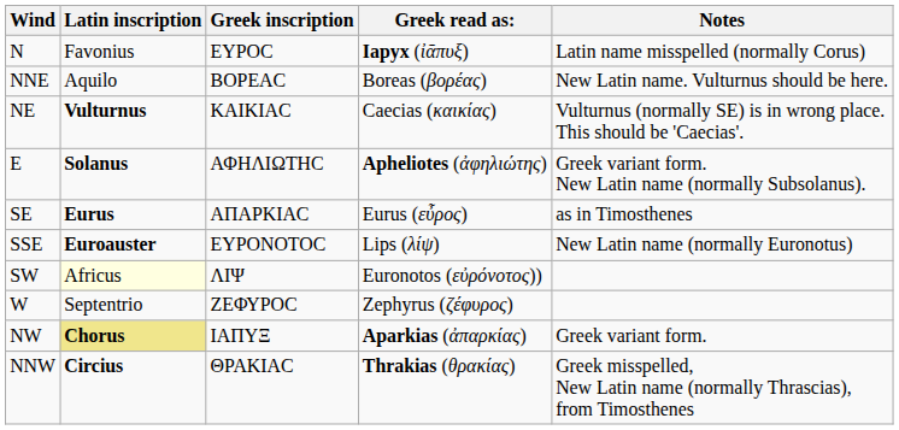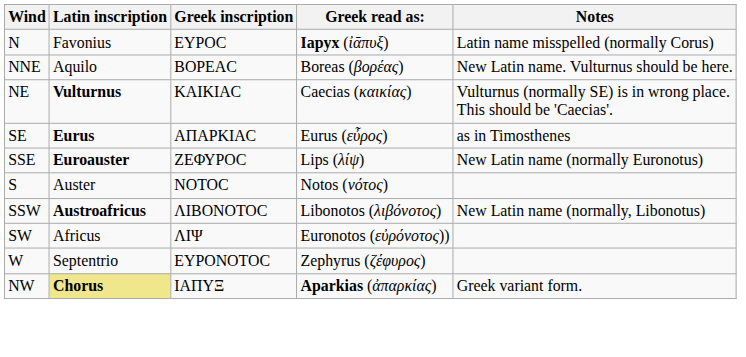 <table class="wikitable">
 <tr>
 <th>Wind</th>
 <th>Latin inscription</th>
 <th>Greek inscription</th>
 <th>Greek read as:</th>
 <th>Notes</th>
 </tr>
 <tr valign="top">
 <td>N</td>
 <td>Favonius</td>
 <td>ΕΥΡΟϹ</td>
 <td><strong>Iapyx</strong> (<em>ἰᾶπυξ</em>)</td>
 <td>Latin name misspelled (normally Corus)</td>
 </tr>
 <tr valign="top">
 <td>NNE</td>
 <td>Aquilo</td>
 <td>ΒΟΡΕΑϹ</td>
 <td>Boreas (<em>βορέας</em>)</td>
 <td>New Latin name. Vulturnus should be here.</td>
 </tr>
 <tr valign="top">
 <td>NE</td>
 <td><strong>Vulturnus</strong></td>
 <td>ΚΑΙΚΙΑϹ</td>
 <td>Caecias (<em>καικίας</em>)</td>
 <td>Vulturnus (normally SE) is in wrong place. <br>This should be 'Caecias'.</td>
 </tr>
 <tr valign="top">
-<td>E</td>
-<td><strong>Solanus</strong></td>
-<td>ΑΦΗΛΙΩΤΗϹ</td>
-<td><strong>Apheliotes</strong> (<em>ἀφηλιώτης</em>)</td>
-<td>Greek variant form.<br>New Latin name (normally Subsolanus).</td>
-</tr>
-<tr valign="top">
 <td>SE</td>
 <td><strong>Eurus</strong></td>
 <td>ΑΠΑΡΚΙΑϹ</td>
 <td>Eurus (<em>εὖρος</em>)</td>
 <td>as in Timosthenes</td>
 </tr>
 <tr valign="top">
 <td>SSE</td>
 <td><strong>Euroauster</strong></td>
-<td>ΕΥΡΟΝΟΤΟϹ</td>
+<td>ΖΕΦΥΡΟϹ</td>
 <td>Lips (<em>λίψ</em>)</td>
 <td>New Latin name (normally Euronotus)</td>
 </tr>
 <tr valign="top">
+<td>S</td>
+<td>Auster</td>
+<td>ΝΟΤΟϹ</td>
+<td>Notos (<em>νότος</em>)</td>
+<td></td>
+</tr>
+<tr valign="top">
+<td>SSW</td>
+<td><strong>Austroafricus</strong></td>
+<td>ΛΙΒΟΝΟΤΟϹ</td>
+<td>Libonotos (<em>λιβόνοτος</em>)</td>
+<td>New Latin name (normally, Libonotus)</td>
+</tr>
+<tr valign="top">
 <td>SW</td>
-<td style="background: lightyellow;">Africus</td>
+<td>Africus</td>
 <td>ΛΙΨ</td>
 <td>Euronotos (<em>εὐρόνοτος</em>))</td>
 <td></td>
 </tr>
 <tr valign="top">
 <td>W</td>
 <td>Septentrio</td>
-<td>ΖΕΦΥΡΟϹ</td>
+<td>ΕΥΡΟΝΟΤΟϹ</td>
 <td>Zephyrus (<em>ζέφυρος</em>)</td>
 <td></td>
 </tr>
 <tr valign="top">
 <td>NW</td>
 <td style="background: khaki;"><strong>Chorus</strong></td>
 <td>ΙΑΠΥΞ</td>
 <td><strong>Aparkias</strong> (<em>ἀπαρκίας</em>)</td>
 <td>Greek variant form.</td>
 </tr>
-<tr valign="top">
-<td>NNW</td>
-<td><strong>Circius</strong></td>
-<td>ΘΡΑΚΙΑϹ</td>
-<td><strong>Thrakias</strong> (<em>θρακίας</em>)</td>
-<td>Greek misspelled,<br> New Latin name (normally Thrascias), <br>from Timosthenes</td>
-</tr>
 </table>
